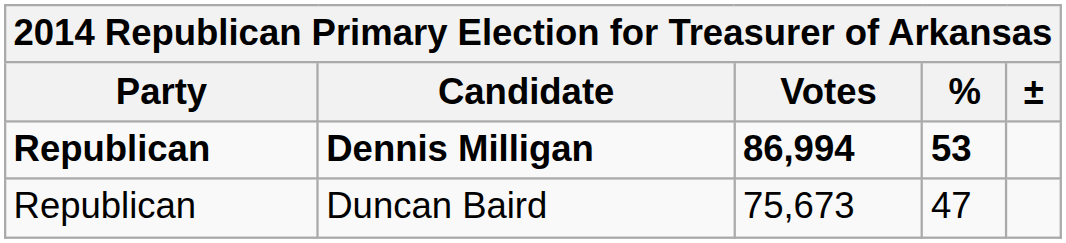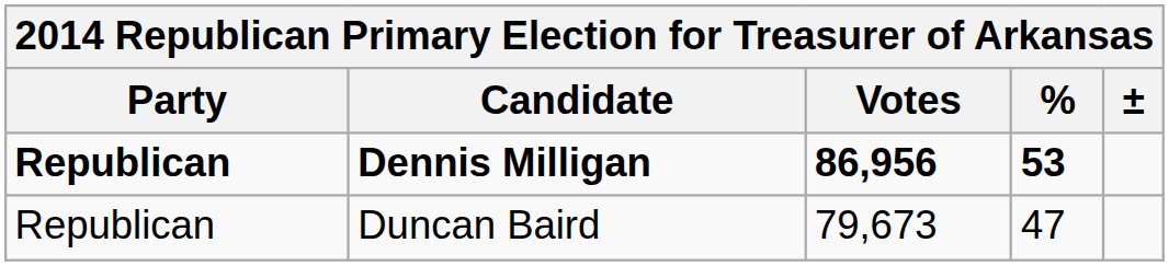 <table class="wikitable">
 <tr>
 <th colspan="5">2014 Republican Primary Election for Treasurer of Arkansas</th>
 </tr>
 <tr>
 <th>Party</th>
 <th>Candidate</th>
 <th>Votes</th>
 <th>%</th>
 <th>±</th>
 </tr>
 <tr>
 <td><strong>Republican</strong></td>
 <td><strong>Dennis Milligan</strong></td>
-<td><strong>86,994</strong></td>
+<td><strong>86,956</strong></td>
 <td><strong>53</strong></td>
 <td></td>
 </tr>
 <tr>
 <td>Republican</td>
 <td>Duncan Baird</td>
-<td>75,673</td>
+<td>79,673</td>
 <td>47</td>
 <td></td>
 </tr>
 </table>
